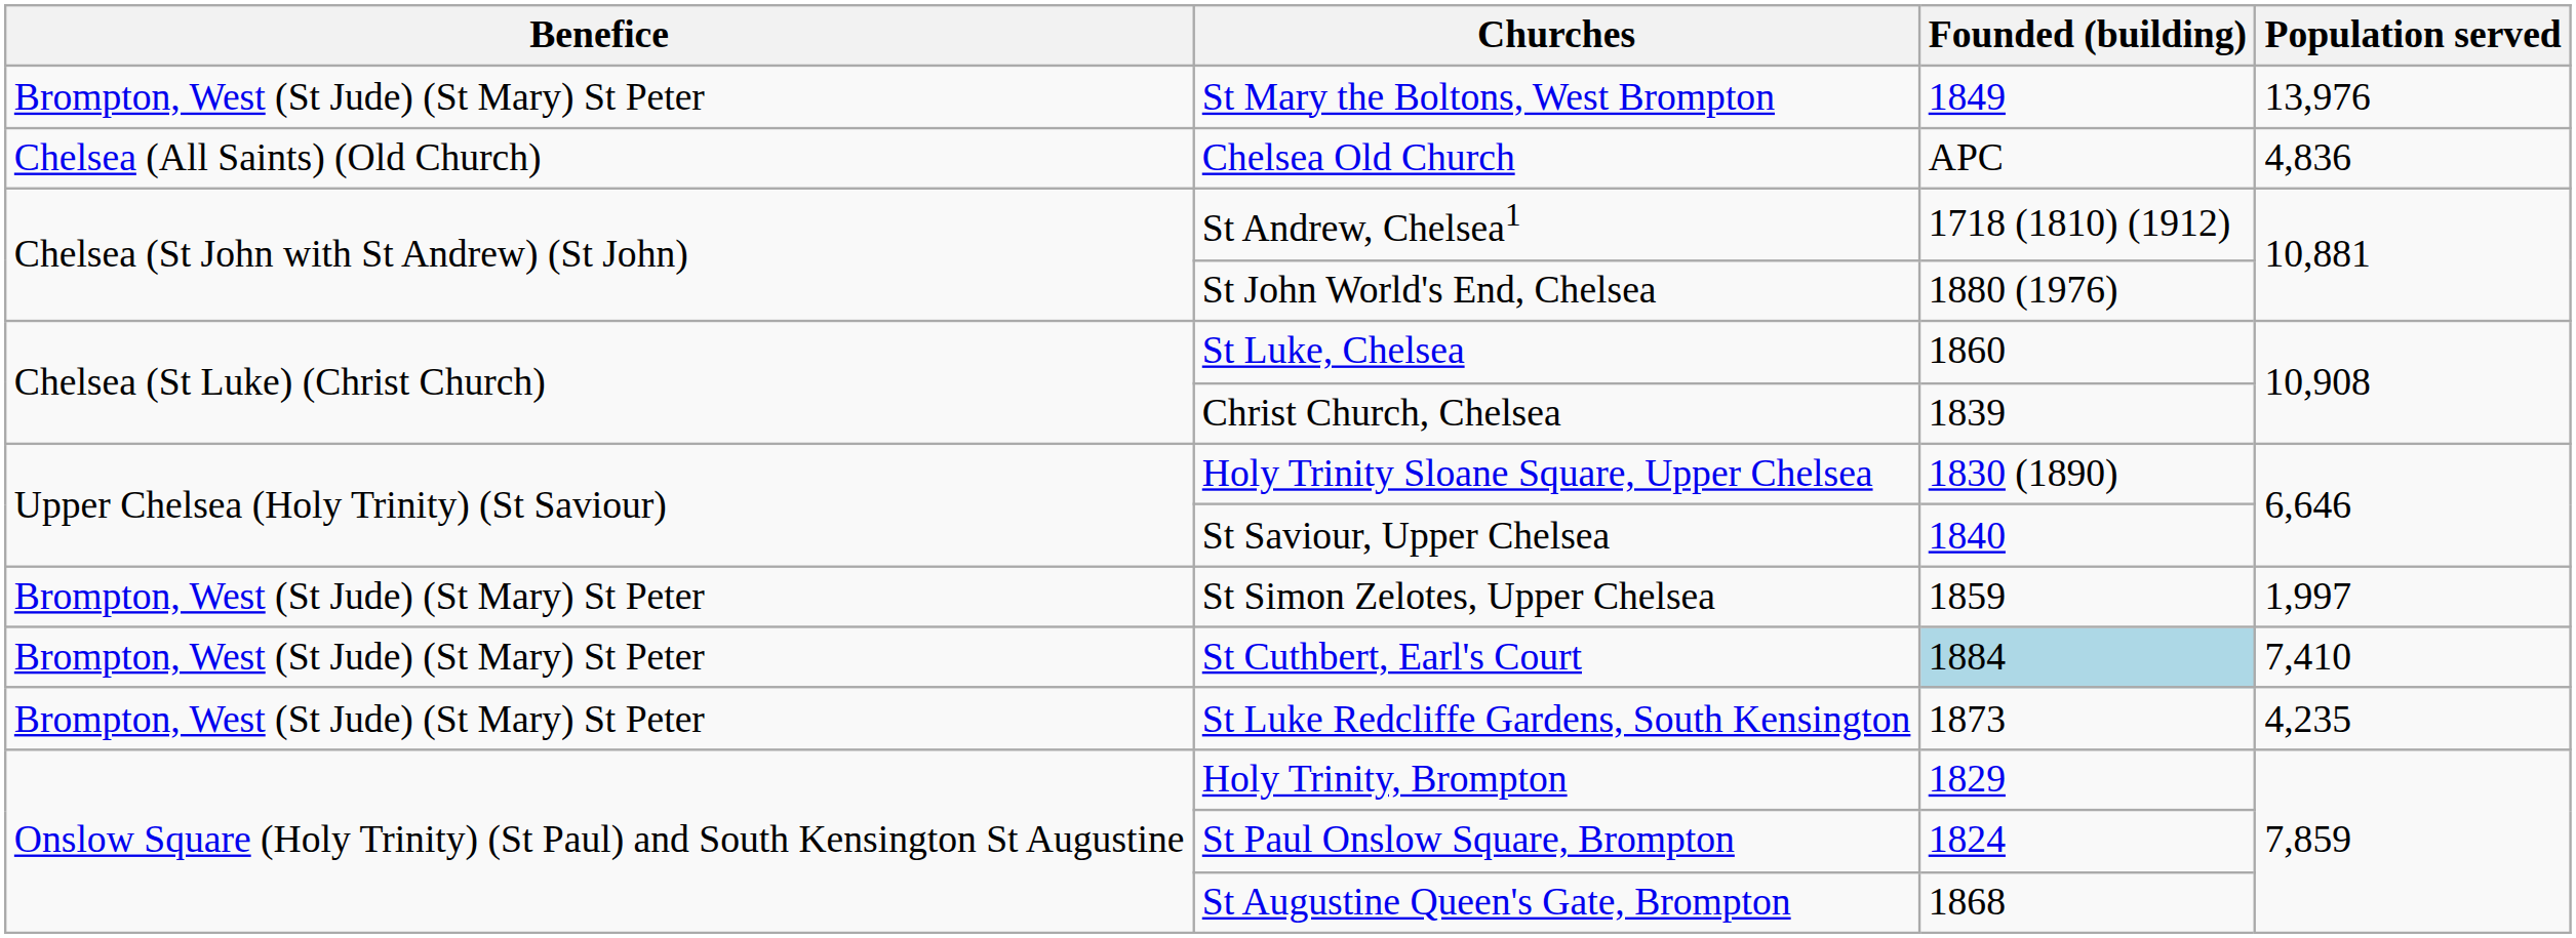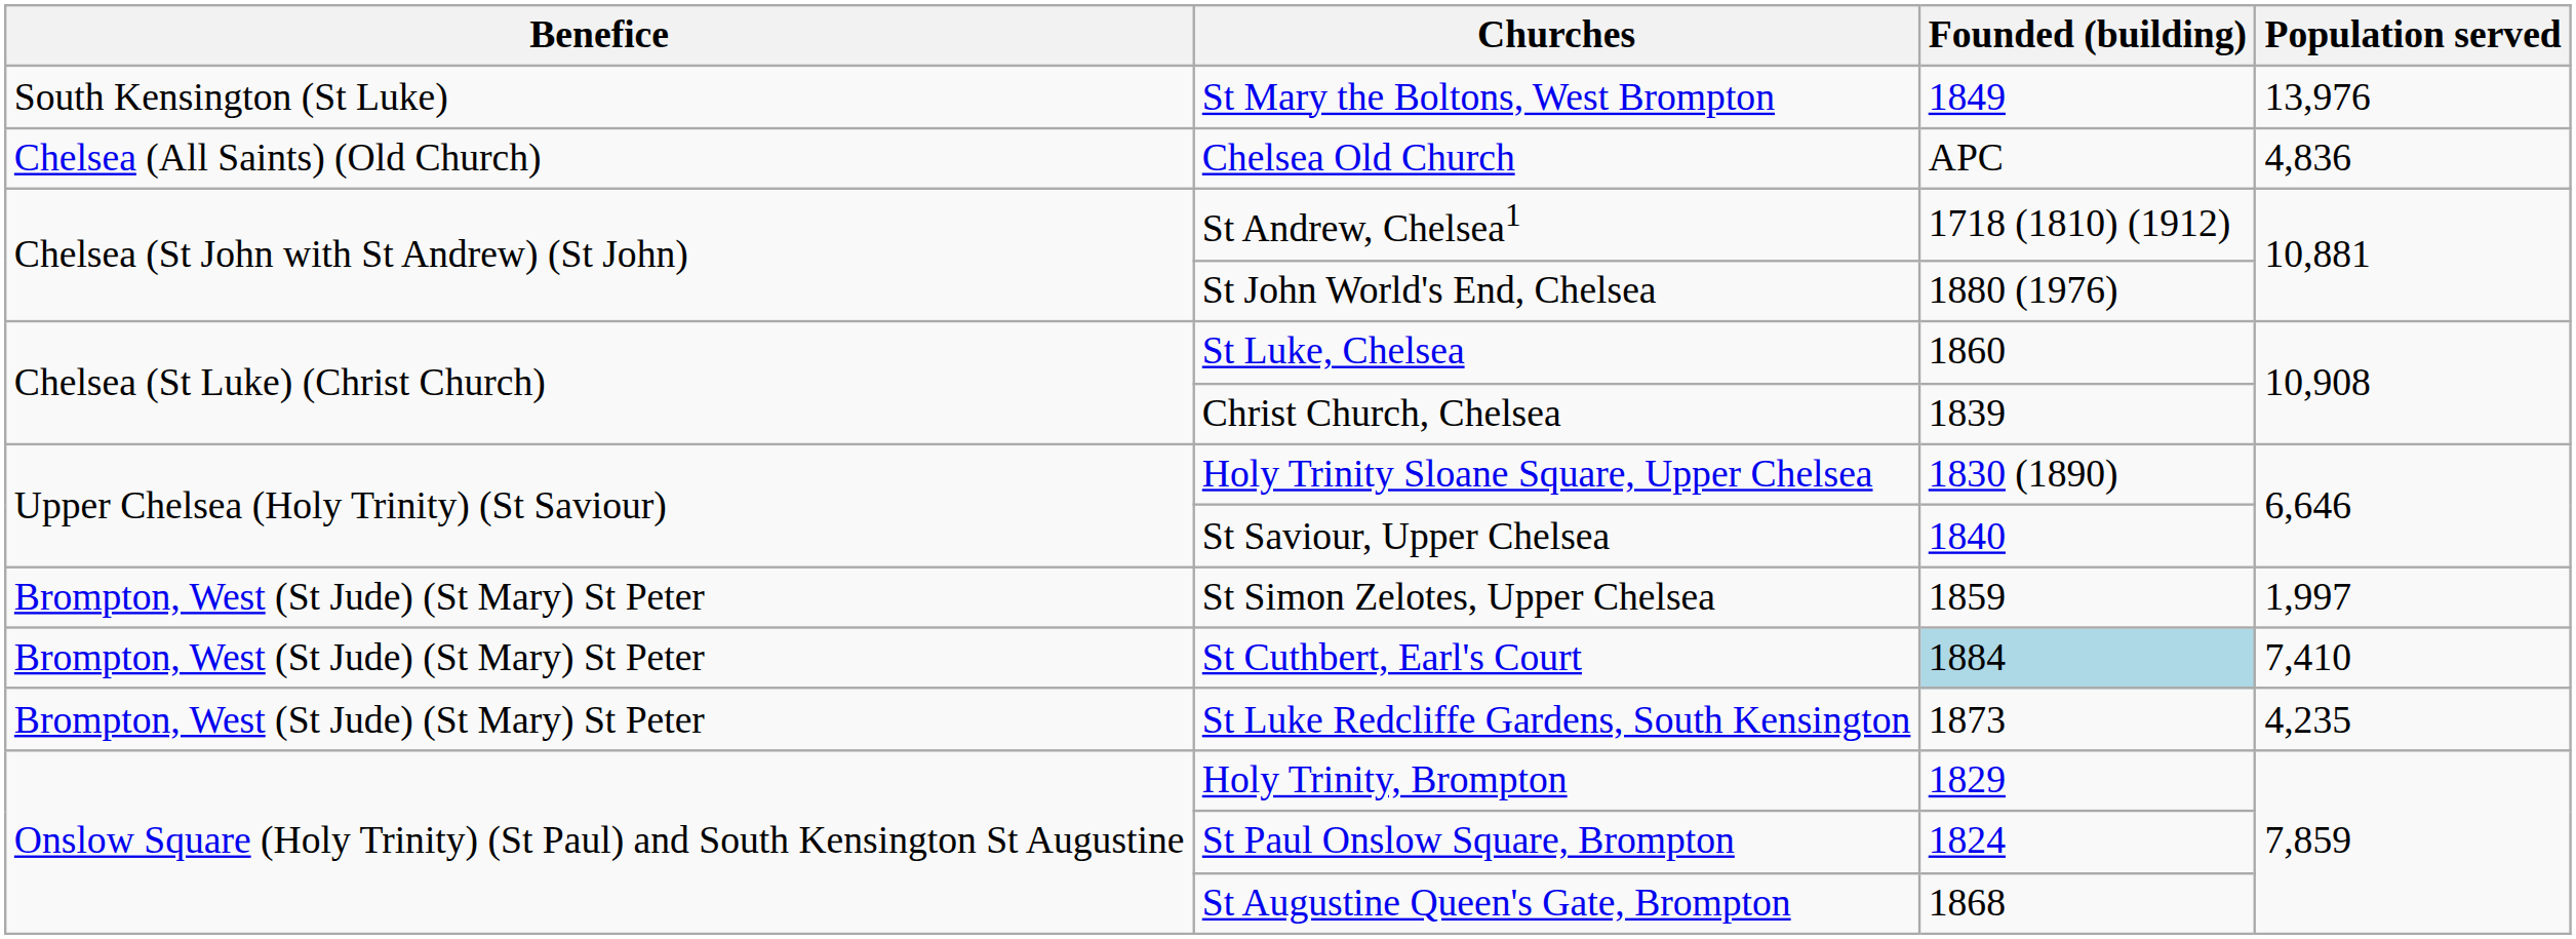 <table class="wikitable">
 <tr>
 <th>Benefice</th>
 <th>Churches</th>
 <th>Founded (building)</th>
 <th>Population served</th>
 </tr>
 <tr>
-<td><a href='#'>Brompton, West</a> (St Jude) (St Mary) St Peter</td>
+<td>South Kensington (St Luke)</td>
 <td><a href='#'>St Mary the Boltons, West Brompton</a></td>
 <td><a href='#'>1849</a></td>
 <td>13,976</td>
 </tr>
 <tr>
 <td><a href='#'>Chelsea</a> (All Saints) (Old Church)</td>
 <td><a href='#'>Chelsea Old Church</a></td>
 <td>APC</td>
 <td>4,836</td>
 </tr>
 <tr>
 <td rowspan="2">Chelsea (St John with St Andrew) (St John)</td>
 <td>St Andrew, Chelsea<sup>1</sup></td>
 <td>1718 (1810) (1912)</td>
 <td rowspan="2">10,881</td>
 </tr>
 <tr>
 <td>St John World's End, Chelsea</td>
 <td>1880 (1976)</td>
 </tr>
 <tr>
 <td rowspan="2">Chelsea (St Luke) (Christ Church)</td>
 <td><a href='#'>St Luke, Chelsea</a></td>
 <td>1860</td>
 <td rowspan="2">10,908</td>
 </tr>
 <tr>
 <td>Christ Church, Chelsea</td>
 <td>1839</td>
 </tr>
 <tr>
 <td rowspan="2">Upper Chelsea (Holy Trinity) (St Saviour)</td>
 <td><a href='#'>Holy Trinity Sloane Square, Upper Chelsea</a></td>
 <td><a href='#'>1830</a> (1890)</td>
 <td rowspan="2">6,646</td>
 </tr>
 <tr>
 <td>St Saviour, Upper Chelsea</td>
 <td><a href='#'>1840</a></td>
 </tr>
 <tr>
 <td><a href='#'>Brompton, West</a> (St Jude) (St Mary) St Peter</td>
 <td>St Simon Zelotes, Upper Chelsea</td>
 <td>1859</td>
 <td>1,997</td>
 </tr>
 <tr>
 <td><a href='#'>Brompton, West</a> (St Jude) (St Mary) St Peter</td>
 <td><a href='#'>St Cuthbert, Earl's Court</a></td>
 <td style="background: lightblue;">1884</td>
 <td>7,410</td>
 </tr>
 <tr>
 <td><a href='#'>Brompton, West</a> (St Jude) (St Mary) St Peter</td>
 <td><a href='#'>St Luke Redcliffe Gardens, South Kensington</a></td>
 <td>1873</td>
 <td>4,235</td>
 </tr>
 <tr>
 <td rowspan="3"><a href='#'>Onslow Square</a> (Holy Trinity) (St Paul) and South Kensington St Augustine</td>
 <td><a href='#'>Holy Trinity, Brompton</a></td>
 <td><a href='#'>1829</a></td>
 <td rowspan="3">7,859</td>
 </tr>
 <tr>
 <td><a href='#'>St Paul Onslow Square, Brompton</a></td>
 <td><a href='#'>1824</a></td>
 </tr>
 <tr>
 <td><a href='#'>St Augustine Queen's Gate, Brompton</a></td>
 <td>1868</td>
 </tr>
 </table>
